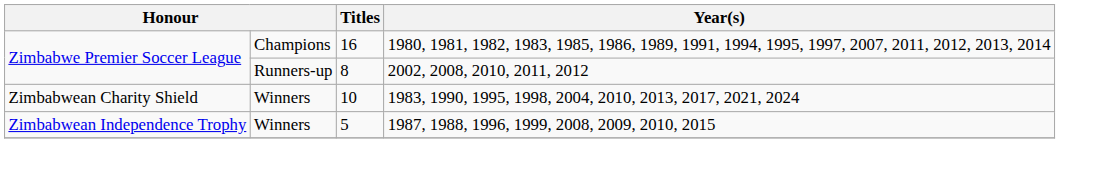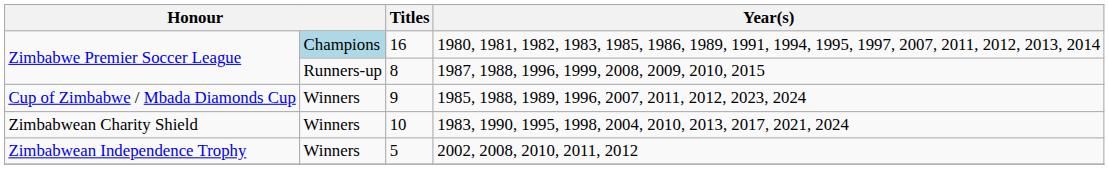 <table class="wikitable">
 <tr>
 <th colspan=2>Honour</th>
 <th>Titles</th>
 <th>Year(s)</th>
 </tr>
 <tr>
 <td rowspan=2><a href='#'>Zimbabwe Premier Soccer League</a></td>
-<td>Champions</td>
+<td style="background: lightblue;">Champions</td>
 <td>16</td>
 <td>1980, 1981, 1982, 1983, 1985, 1986, 1989, 1991, 1994, 1995, 1997, 2007, 2011, 2012, 2013, 2014</td>
 </tr>
 <tr>
 <td>Runners-up</td>
 <td>8</td>
-<td>2002, 2008, 2010, 2011, 2012</td>
+<td>1987, 1988, 1996, 1999, 2008, 2009, 2010, 2015</td>
+</tr>
+<tr>
+<td><a href='#'>Cup of Zimbabwe</a> / <a href='#'>Mbada Diamonds Cup</a></td>
+<td>Winners</td>
+<td>9</td>
+<td>1985, 1988, 1989, 1996, 2007, 2011, 2012, 2023, 2024</td>
 </tr>
 <tr>
 <td>Zimbabwean Charity Shield</td>
 <td>Winners</td>
 <td>10</td>
 <td>1983, 1990, 1995, 1998, 2004, 2010, 2013, 2017, 2021, 2024</td>
 </tr>
 <tr>
 <td><a href='#'>Zimbabwean Independence Trophy</a></td>
 <td>Winners</td>
 <td>5</td>
-<td>1987, 1988, 1996, 1999, 2008, 2009, 2010, 2015</td>
+<td>2002, 2008, 2010, 2011, 2012</td>
 </tr>
 <tr>
 </tr>
 </table>
